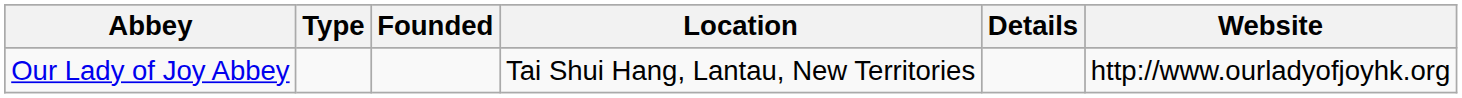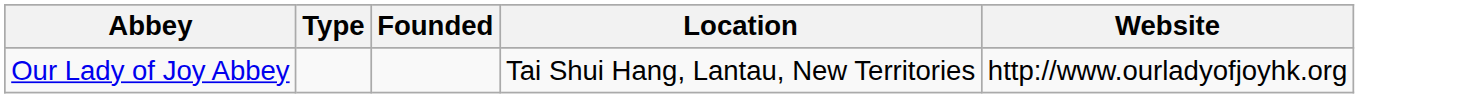 <table class="wikitable">
 <tr>
 <th>Abbey</th>
 <th>Type</th>
 <th>Founded</th>
 <th>Location</th>
-<th>Details</th>
 <th>Website</th>
 </tr>
 <tr>
 <td><a href='#'>Our Lady of Joy Abbey</a></td>
 <td></td>
 <td></td>
 <td>Tai Shui Hang, Lantau, New Territories</td>
-<td></td>
 <td>http://www.ourladyofjoyhk.org</td>
 </tr>
 </table>
